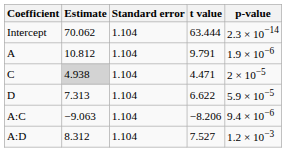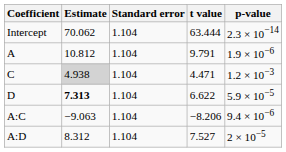 <table class="wikitable sortable mw-collapsible">
 <tr>
 <th>Coefficient</th>
 <th>Estimate</th>
 <th>Standard error</th>
 <th>t value</th>
 <th>p-value</th>
 </tr>
 <tr>
 <td>Intercept</td>
 <td>70.062</td>
 <td>1.104</td>
 <td>63.444</td>
 <td>2.3 × 10<sup>−14</sup></td>
 </tr>
 <tr>
 <td>A</td>
 <td>10.812</td>
 <td>1.104</td>
 <td>9.791</td>
 <td>1.9 × 10<sup>−6</sup></td>
 </tr>
 <tr>
 <td>C</td>
 <td style="background: lightgrey;">4.938</td>
 <td>1.104</td>
 <td>4.471</td>
-<td>2 × 10<sup>−5</sup></td>
+<td>1.2 × 10<sup>−3</sup></td>
 </tr>
 <tr>
 <td>D</td>
-<td>7.313</td>
+<td><strong>7.313</strong></td>
 <td>1.104</td>
 <td>6.622</td>
 <td>5.9 × 10<sup>−5</sup></td>
 </tr>
 <tr>
 <td>A:C</td>
 <td>−9.063</td>
 <td>1.104</td>
 <td>−8.206</td>
 <td>9.4 × 10<sup>−6</sup></td>
 </tr>
 <tr>
 <td>A:D</td>
 <td>8.312</td>
 <td>1.104</td>
 <td>7.527</td>
-<td>1.2 × 10<sup>−3</sup></td>
+<td>2 × 10<sup>−5</sup></td>
 </tr>
 </table>
